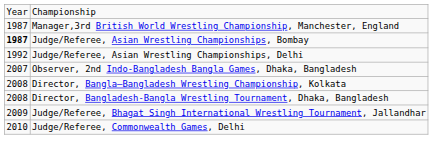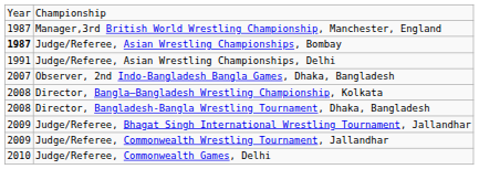 <table class="wikitable sortable">
 <tr>
 <td>Year</td>
 <td>Championship</td>
 </tr>
 <tr>
 <td>1987</td>
 <td>Manager,3rd <a href='#'>British World Wrestling Championship</a>, Manchester, England</td>
 </tr>
 <tr>
 <td><strong>1987</strong></td>
 <td>Judge/Referee, <a href='#'>Asian Wrestling Championships</a>, Bombay</td>
 </tr>
 <tr>
-<td>1992</td>
+<td>1991</td>
 <td>Judge/Referee, Asian Wrestling Championships, Delhi</td>
 </tr>
 <tr>
 <td>2007</td>
 <td>Observer, 2nd <a href='#'>Indo-Bangladesh Bangla Games</a>, Dhaka, Bangladesh</td>
 </tr>
 <tr>
 <td>2008</td>
 <td>Director, <a href='#'>Bangla–Bangladesh Wrestling Championship</a>, Kolkata</td>
 </tr>
 <tr>
 <td>2008</td>
 <td>Director, <a href='#'>Bangladesh-Bangla Wrestling Tournament</a>, Dhaka, Bangladesh</td>
 </tr>
 <tr>
 <td>2009</td>
 <td>Judge/Referee, <a href='#'>Bhagat Singh International Wrestling Tournament</a>, Jallandhar</td>
 </tr>
 <tr>
+<td>2009</td>
+<td>Judge/Referee, <a href='#'>Commonwealth Wrestling Tournament</a>, Jallandhar</td>
+</tr>
+<tr>
 <td>2010</td>
 <td>Judge/Referee, <a href='#'>Commonwealth Games</a>, Delhi</td>
 </tr>
 </table>
